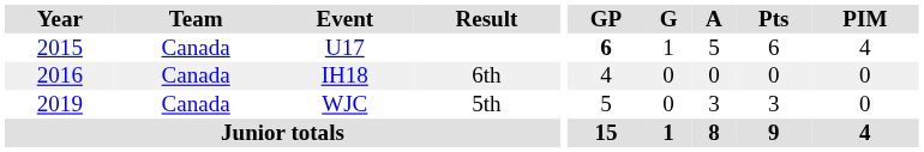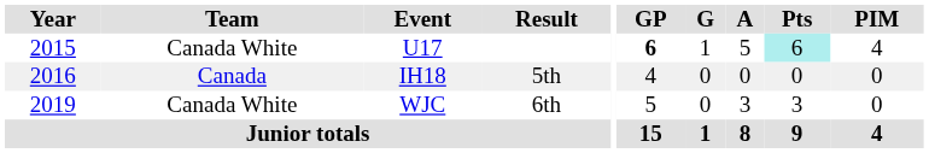 <table border="0" cellpadding="1" cellspacing="0" ID="Table3" style="text-align:center; width:40em;">
 <tr bgcolor="#e0e0e0">
 <th>Year</th>
 <th>Team</th>
 <th>Event</th>
 <th>Result</th>
 <th rowspan="99" bgcolor="#ffffff"></th>
 <th>GP</th>
 <th>G</th>
 <th>A</th>
 <th>Pts</th>
 <th>PIM</th>
 </tr>
 <tr>
 <td><a href='#'>2015</a></td>
-<td><a href='#'>Canada</a></td>
+<td>Canada White</td>
 <td><a href='#'>U17</a></td>
 <td></td>
 <td><strong>6</strong></td>
 <td>1</td>
 <td>5</td>
-<td>6</td>
+<td style="background: paleturquoise;">6</td>
 <td>4</td>
 </tr>
 <tr bgcolor="#f0f0f0">
 <td><a href='#'>2016</a></td>
 <td><a href='#'>Canada</a></td>
 <td><a href='#'>IH18</a></td>
-<td>6th</td>
+<td>5th</td>
 <td>4</td>
 <td>0</td>
 <td>0</td>
 <td>0</td>
 <td>0</td>
 </tr>
 <tr>
 <td><a href='#'>2019</a></td>
-<td><a href='#'>Canada</a></td>
+<td>Canada White</td>
 <td><a href='#'>WJC</a></td>
-<td>5th</td>
+<td>6th</td>
 <td>5</td>
 <td>0</td>
 <td>3</td>
 <td>3</td>
 <td>0</td>
 </tr>
 <tr bgcolor="#e0e0e0">
 <th colspan="4">Junior totals</th>
 <th>15</th>
 <th>1</th>
 <th>8</th>
 <th>9</th>
 <th>4</th>
 </tr>
 </table>
